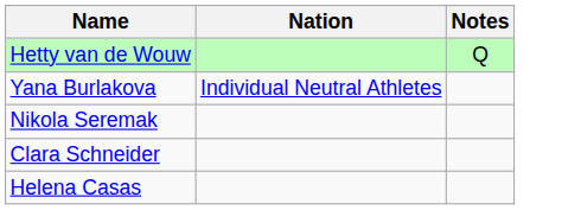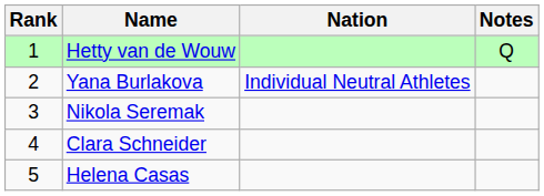 <table class="wikitable sortable" style="text-align:center">
 <tr>
+<th>Rank</th>
 <th>Name</th>
 <th>Nation</th>
 <th>Notes</th>
 </tr>
 <tr bgcolor=bbffbb>
+<td>1</td>
 <td align=left><a href='#'>Hetty van de Wouw</a></td>
 <td align=left></td>
 <td>Q</td>
 </tr>
 <tr>
+<td>2</td>
 <td align=left><a href='#'>Yana Burlakova</a></td>
 <td align=left><a href='#'>Individual Neutral Athletes</a></td>
 <td></td>
 </tr>
 <tr>
+<td>3</td>
 <td align=left><a href='#'>Nikola Seremak</a></td>
 <td align=left></td>
 <td></td>
 </tr>
 <tr>
+<td>4</td>
 <td align=left><a href='#'>Clara Schneider</a></td>
 <td align=left></td>
 <td></td>
 </tr>
 <tr>
+<td>5</td>
 <td align=left><a href='#'>Helena Casas</a></td>
 <td align=left></td>
 <td></td>
 </tr>
 </table>
